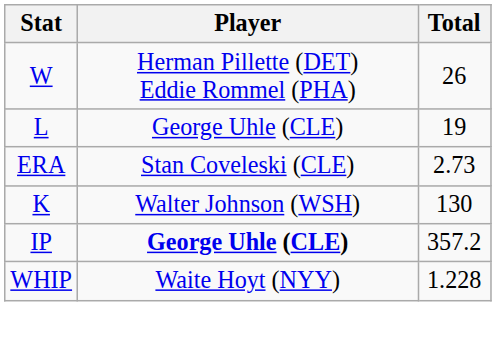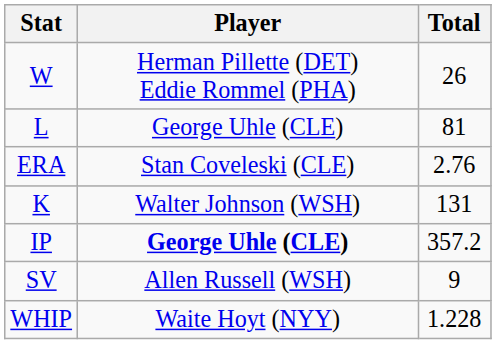 <table class="wikitable" style="text-align:center;">
 <tr>
 <th style="width:15%;">Stat</th>
 <th>Player</th>
 <th style="width:15%;">Total</th>
 </tr>
 <tr>
 <td><a href='#'>W</a></td>
 <td><a href='#'>Herman Pillette</a> (<a href='#'>DET</a>)<br><a href='#'>Eddie Rommel</a> (<a href='#'>PHA</a>)</td>
 <td>26</td>
 </tr>
 <tr>
 <td><a href='#'>L</a></td>
 <td><a href='#'>George Uhle</a> (<a href='#'>CLE</a>)</td>
-<td>19</td>
+<td>81</td>
 </tr>
 <tr>
 <td><a href='#'>ERA</a></td>
 <td><a href='#'>Stan Coveleski</a> (<a href='#'>CLE</a>)</td>
-<td>2.73</td>
+<td>2.76</td>
 </tr>
 <tr>
 <td><a href='#'>K</a></td>
 <td><a href='#'>Walter Johnson</a> (<a href='#'>WSH</a>)</td>
-<td>130</td>
+<td>131</td>
 </tr>
 <tr>
 <td><a href='#'>IP</a></td>
 <td><strong><a href='#'>George Uhle</a> (<a href='#'>CLE</a>)</strong></td>
 <td>357.2</td>
 </tr>
 <tr>
+<td><a href='#'>SV</a></td>
+<td><a href='#'>Allen Russell</a> (<a href='#'>WSH</a>)</td>
+<td>9</td>
+</tr>
+<tr>
 <td><a href='#'>WHIP</a></td>
 <td><a href='#'>Waite Hoyt</a> (<a href='#'>NYY</a>)</td>
 <td>1.228</td>
 </tr>
 </table>
